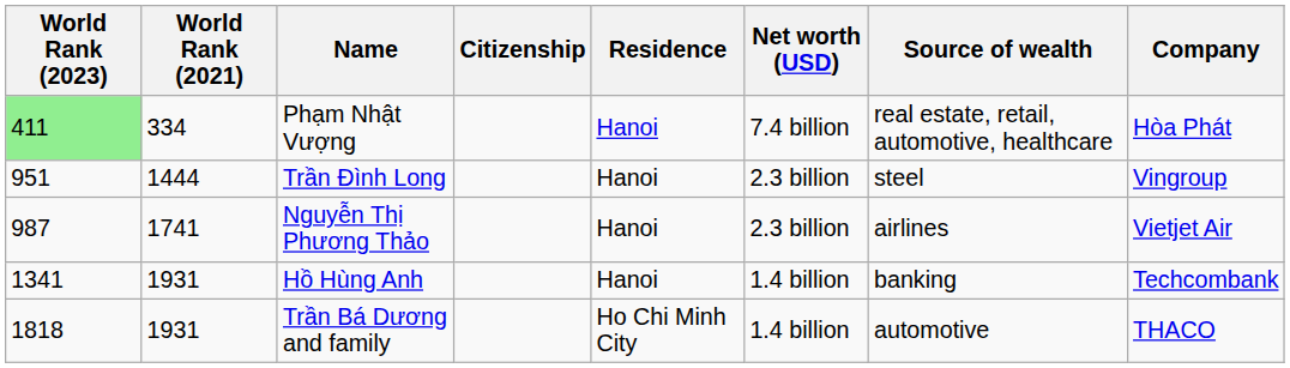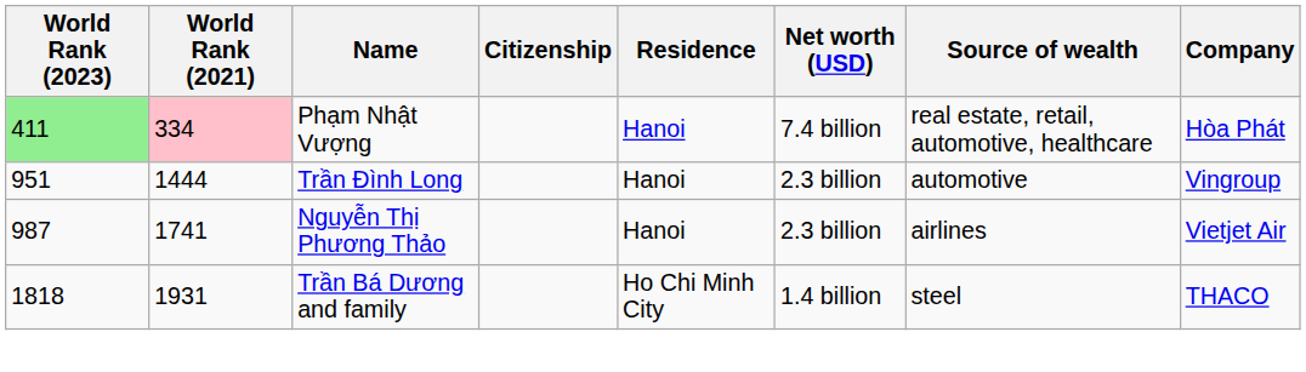 <table class="wikitable">
 <tr>
 <th>World Rank (2023)</th>
 <th>World Rank (2021)</th>
 <th>Name</th>
 <th>Citizenship</th>
 <th>Residence</th>
 <th>Net worth (<a href='#'>USD</a>)</th>
 <th>Source of wealth</th>
 <th>Company</th>
 </tr>
 <tr>
 <td style="background: lightgreen;">411</td>
-<td>334</td>
+<td style="background: pink;">334</td>
 <td>Phạm Nhật Vượng</td>
 <td></td>
 <td><a href='#'>Hanoi</a></td>
 <td>7.4 billion</td>
 <td>real estate, retail, automotive, healthcare</td>
 <td><a href='#'>Hòa Phát</a></td>
 </tr>
 <tr>
 <td>951</td>
 <td>1444</td>
 <td><a href='#'>Trần Đình Long</a></td>
 <td></td>
 <td>Hanoi</td>
 <td>2.3 billion</td>
-<td>steel</td>
+<td>automotive</td>
 <td><a href='#'>Vingroup</a></td>
 </tr>
 <tr>
 <td>987</td>
 <td>1741</td>
 <td><a href='#'>Nguyễn Thị Phương Thảo</a></td>
 <td></td>
 <td>Hanoi</td>
 <td>2.3 billion</td>
 <td>airlines</td>
 <td><a href='#'>Vietjet Air</a></td>
 </tr>
 <tr>
-<td>1341</td>
-<td>1931</td>
-<td><a href='#'>Hồ Hùng Anh </a></td>
-<td></td>
-<td>Hanoi</td>
-<td>1.4 billion</td>
-<td>banking</td>
-<td><a href='#'>Techcombank</a></td>
-</tr>
-<tr>
 <td>1818</td>
 <td>1931</td>
 <td><a href='#'>Trần Bá Dương</a> and family</td>
 <td></td>
 <td>Ho Chi Minh City</td>
 <td>1.4 billion</td>
-<td>automotive</td>
+<td>steel</td>
 <td><a href='#'>THACO</a></td>
 </tr>
 </table>
